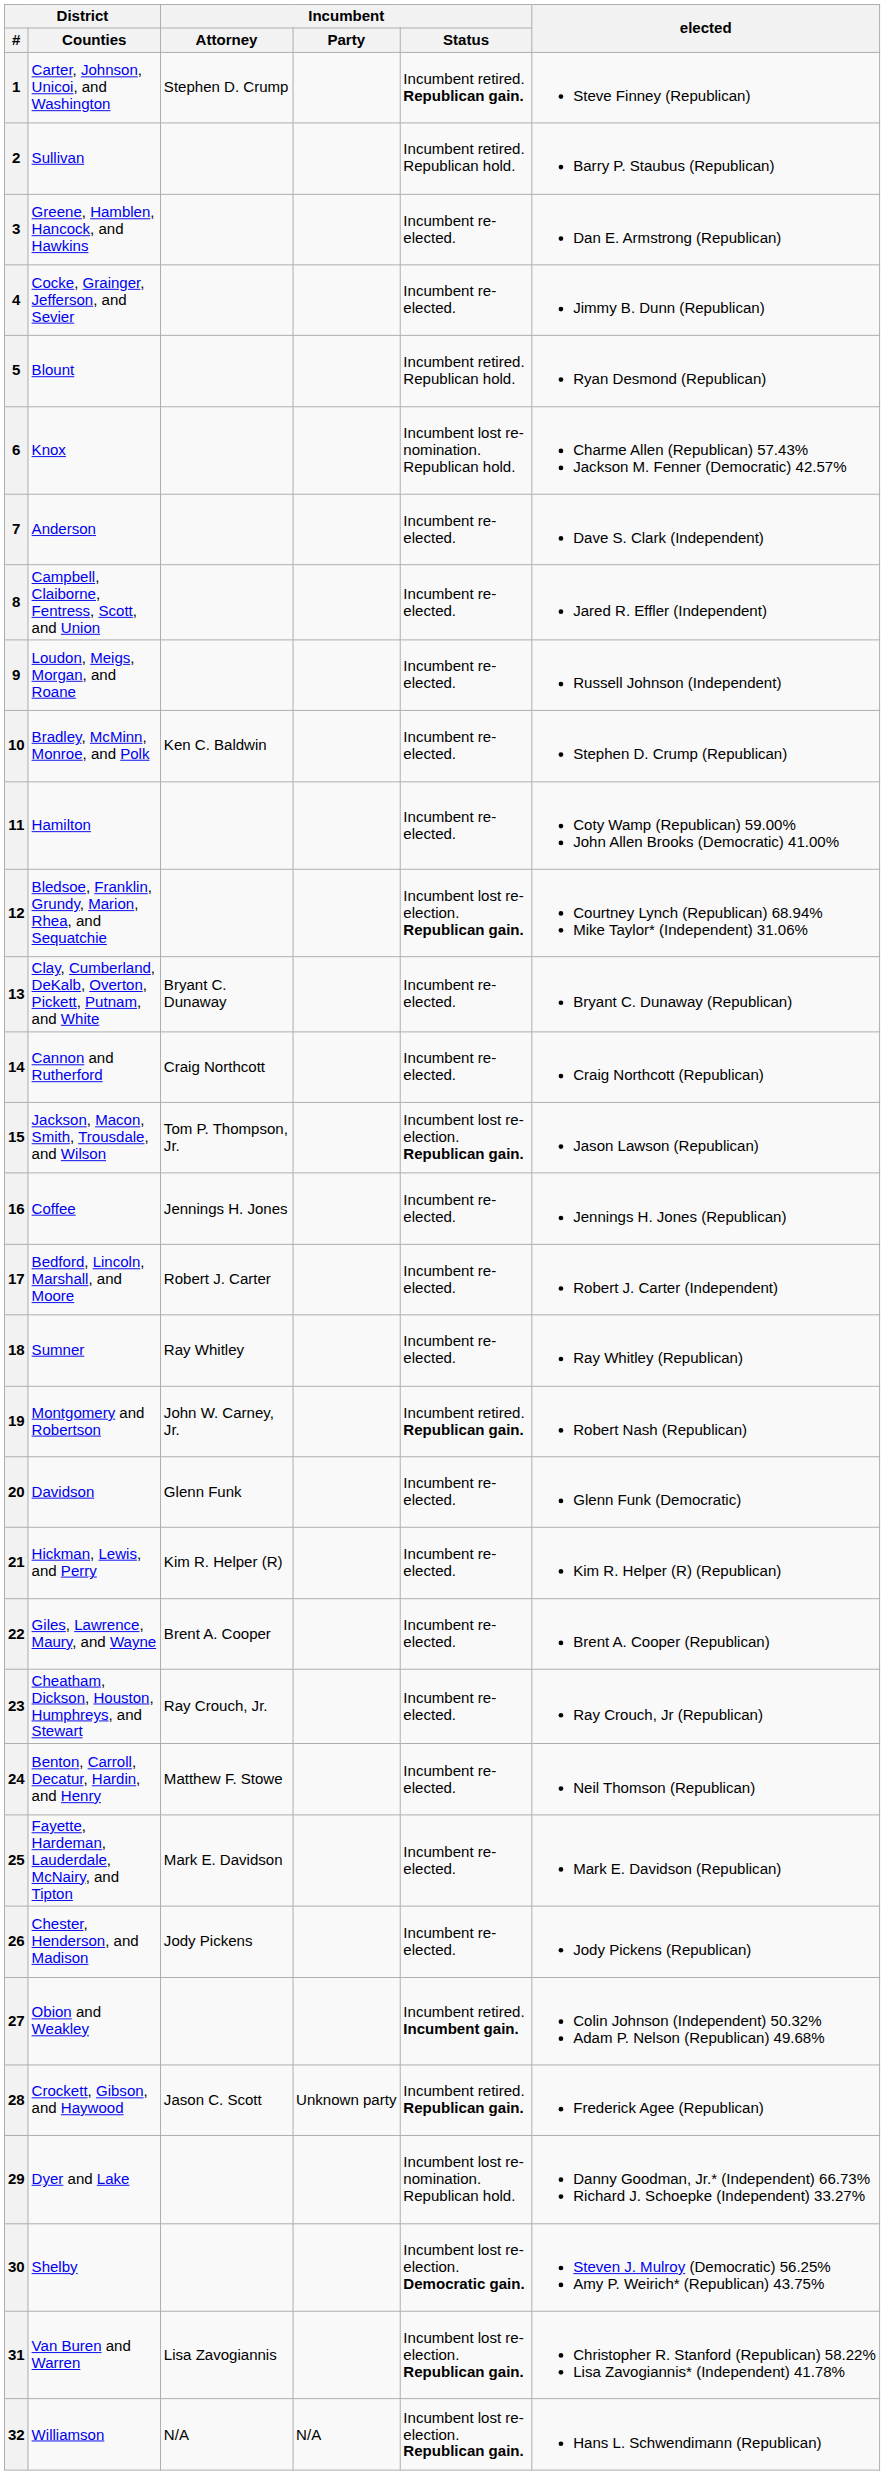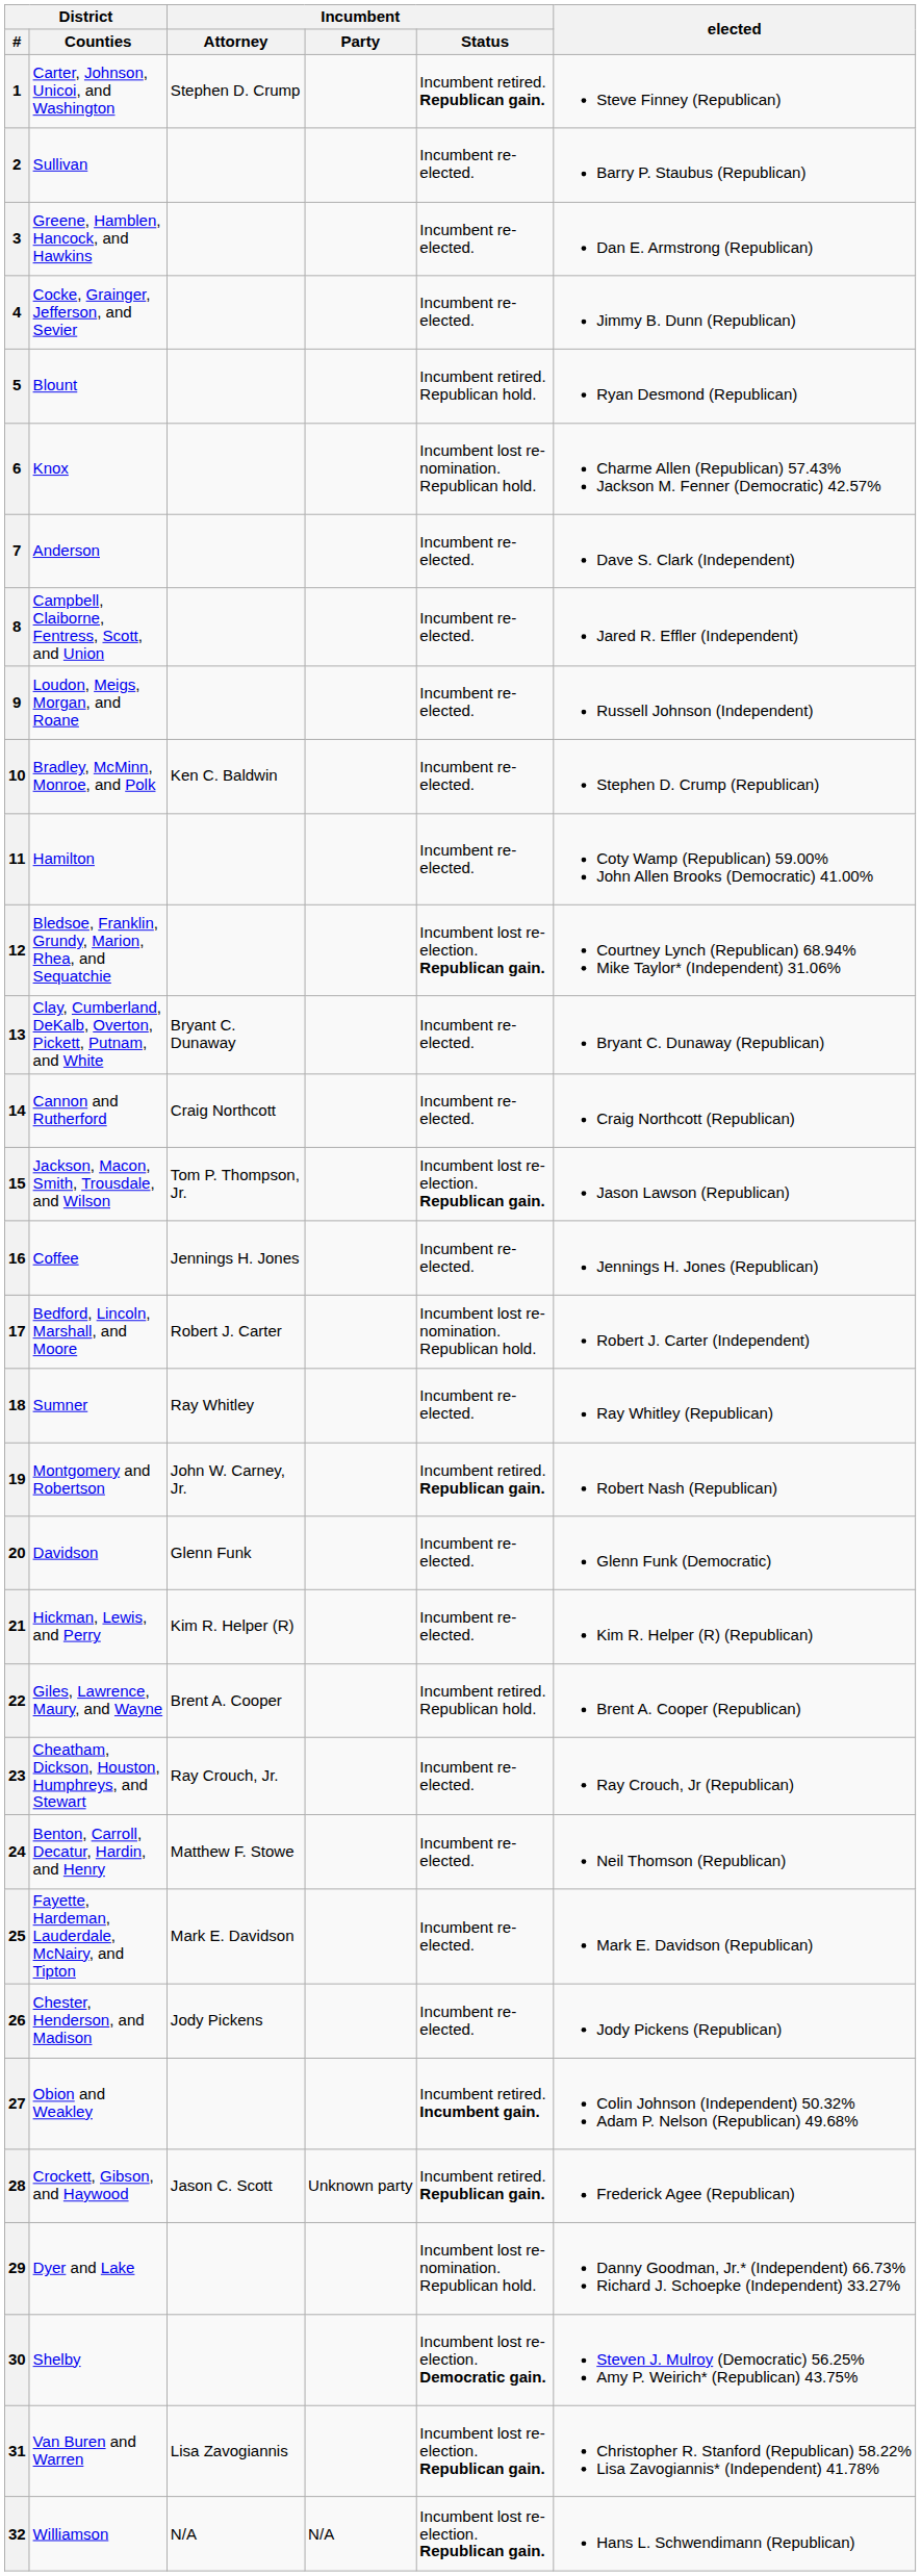 <table class="wikitable sortable collapsible">
 <tr>
 <th colspan=2>District</th>
 <th colspan=3>Incumbent</th>
 <th rowspan=2 class="unsortable">elected</th>
 </tr>
 <tr valign=bottom>
 <th>#</th>
 <th style="width: 100pt;">Counties</th>
 <th style="width: 100pt;">Attorney</th>
 <th>Party</th>
 <th style="width: 100pt;">Status</th>
 </tr>
 <tr>
 <th>1</th>
 <td><a href='#'>Carter</a>, <a href='#'>Johnson</a>, <a href='#'>Unicoi</a>, and <a href='#'>Washington</a></td>
 <td>Stephen D. Crump</td>
 <td></td>
 <td>Incumbent retired. <strong>Republican gain.</strong></td>
 <td nowrap><br><ul><li>Steve Finney (Republican)</li></ul></td>
 </tr>
 <tr>
 <th>2</th>
 <td><a href='#'>Sullivan</a></td>
 <td></td>
 <td></td>
-<td>Incumbent retired.<br>Republican hold.</td>
+<td>Incumbent re-elected.</td>
 <td nowrap><br><ul><li>Barry P. Staubus (Republican)</li></ul></td>
 </tr>
 <tr>
 <th>3</th>
 <td><a href='#'>Greene</a>, <a href='#'>Hamblen</a>, <a href='#'>Hancock</a>, and <a href='#'>Hawkins</a></td>
 <td></td>
 <td></td>
 <td>Incumbent re-elected.</td>
 <td nowrap><br><ul><li>Dan E. Armstrong (Republican)</li></ul></td>
 </tr>
 <tr>
 <th>4</th>
 <td><a href='#'>Cocke</a>, <a href='#'>Grainger</a>, <a href='#'>Jefferson</a>, and <a href='#'>Sevier</a></td>
 <td></td>
 <td></td>
 <td>Incumbent re-elected.</td>
 <td nowrap><br><ul><li>Jimmy B. Dunn (Republican)</li></ul></td>
 </tr>
 <tr>
 <th>5</th>
 <td><a href='#'>Blount</a></td>
 <td></td>
 <td></td>
 <td>Incumbent retired.<br>Republican hold.</td>
 <td nowrap><br><ul><li>Ryan Desmond (Republican)</li></ul></td>
 </tr>
 <tr>
 <th>6</th>
 <td><a href='#'>Knox</a></td>
 <td></td>
 <td></td>
 <td>Incumbent lost re-nomination.<br>Republican hold.</td>
 <td nowrap><br><ul><li>Charme Allen (Republican) 57.43%</li><li>Jackson M. Fenner (Democratic) 42.57%</li></ul></td>
 </tr>
 <tr>
 <th>7</th>
 <td><a href='#'>Anderson</a></td>
 <td></td>
 <td></td>
 <td>Incumbent re-elected.</td>
 <td nowrap><br><ul><li>Dave S. Clark (Independent)</li></ul></td>
 </tr>
 <tr>
 <th>8</th>
 <td><a href='#'>Campbell</a>, <a href='#'>Claiborne</a>, <a href='#'>Fentress</a>, <a href='#'>Scott</a>, and <a href='#'>Union</a></td>
 <td></td>
 <td></td>
 <td>Incumbent re-elected.</td>
 <td nowrap><br><ul><li>Jared R. Effler (Independent)</li></ul></td>
 </tr>
 <tr>
 <th>9</th>
 <td><a href='#'>Loudon</a>, <a href='#'>Meigs</a>, <a href='#'>Morgan</a>, and <a href='#'>Roane</a></td>
 <td></td>
 <td></td>
 <td>Incumbent re-elected.</td>
 <td nowrap><br><ul><li>Russell Johnson (Independent)</li></ul></td>
 </tr>
 <tr>
 <th>10</th>
 <td><a href='#'>Bradley</a>, <a href='#'>McMinn</a>, <a href='#'>Monroe</a>, and <a href='#'>Polk</a></td>
 <td>Ken C. Baldwin</td>
 <td></td>
 <td>Incumbent re-elected.</td>
 <td nowrap><br><ul><li>Stephen D. Crump (Republican)</li></ul></td>
 </tr>
 <tr>
 <th>11</th>
 <td><a href='#'>Hamilton</a></td>
 <td></td>
 <td></td>
 <td>Incumbent re-elected.</td>
 <td nowrap><br><ul><li>Coty Wamp (Republican) 59.00%</li><li>John Allen Brooks (Democratic) 41.00%</li></ul></td>
 </tr>
 <tr>
 <th>12</th>
 <td><a href='#'>Bledsoe</a>, <a href='#'>Franklin</a>, <a href='#'>Grundy</a>, <a href='#'>Marion</a>, <a href='#'>Rhea</a>, and <a href='#'>Sequatchie</a></td>
 <td></td>
 <td></td>
 <td>Incumbent lost re-election. <strong>Republican gain.</strong></td>
 <td nowrap><br><ul><li>Courtney Lynch  (Republican) 68.94%</li><li>Mike Taylor* (Independent) 31.06%</li></ul></td>
 </tr>
 <tr>
 <th>13</th>
 <td><a href='#'>Clay</a>, <a href='#'>Cumberland</a>, <a href='#'>DeKalb</a>, <a href='#'>Overton</a>, <a href='#'>Pickett</a>, <a href='#'>Putnam</a>, and <a href='#'>White</a></td>
 <td>Bryant C. Dunaway</td>
 <td></td>
 <td>Incumbent re-elected.</td>
 <td nowrap><br><ul><li>Bryant C. Dunaway (Republican)</li></ul></td>
 </tr>
 <tr>
 <th>14</th>
 <td><a href='#'>Cannon</a> and <a href='#'>Rutherford</a></td>
 <td>Craig Northcott</td>
 <td></td>
 <td>Incumbent re-elected.</td>
 <td nowrap><br><ul><li>Craig Northcott (Republican)</li></ul></td>
 </tr>
 <tr>
 <th>15</th>
 <td><a href='#'>Jackson</a>, <a href='#'>Macon</a>, <a href='#'>Smith</a>, <a href='#'>Trousdale</a>, and <a href='#'>Wilson</a></td>
 <td>Tom P. Thompson, Jr.</td>
 <td></td>
 <td>Incumbent lost re-election. <strong>Republican gain.</strong></td>
 <td nowrap><br><ul><li>Jason Lawson (Republican)</li></ul></td>
 </tr>
 <tr>
 <th>16</th>
 <td><a href='#'>Coffee</a></td>
 <td>Jennings H. Jones</td>
 <td></td>
 <td>Incumbent re-elected.</td>
 <td nowrap><br><ul><li>Jennings H. Jones (Republican)</li></ul></td>
 </tr>
 <tr>
 <th>17</th>
 <td><a href='#'>Bedford</a>, <a href='#'>Lincoln</a>, <a href='#'>Marshall</a>, and <a href='#'>Moore</a></td>
 <td>Robert J. Carter</td>
 <td></td>
-<td>Incumbent re-elected.</td>
+<td>Incumbent lost re-nomination.<br>Republican hold.</td>
 <td nowrap><br><ul><li>Robert J. Carter (Independent)</li></ul></td>
 </tr>
 <tr>
 <th>18</th>
 <td><a href='#'>Sumner</a></td>
 <td>Ray Whitley</td>
 <td></td>
 <td>Incumbent re-elected.</td>
 <td nowrap><br><ul><li>Ray Whitley (Republican)</li></ul></td>
 </tr>
 <tr>
 <th>19</th>
 <td><a href='#'>Montgomery</a> and <a href='#'>Robertson</a></td>
 <td>John W. Carney, Jr.</td>
 <td></td>
 <td>Incumbent retired.<br><strong>Republican gain.</strong></td>
 <td nowrap><br><ul><li>Robert Nash (Republican)</li></ul></td>
 </tr>
 <tr>
 <th>20</th>
 <td><a href='#'>Davidson</a></td>
 <td>Glenn Funk</td>
 <td></td>
 <td>Incumbent re-elected.</td>
 <td nowrap><br><ul><li>Glenn Funk (Democratic)</li></ul></td>
 </tr>
 <tr>
 <th>21</th>
 <td><a href='#'>Hickman</a>, <a href='#'>Lewis</a>, and <a href='#'>Perry</a></td>
 <td>Kim R. Helper (R)</td>
 <td></td>
 <td>Incumbent re-elected.</td>
 <td nowrap><br><ul><li>Kim R. Helper (R) (Republican)</li></ul></td>
 </tr>
 <tr>
 <th>22</th>
 <td><a href='#'>Giles</a>, <a href='#'>Lawrence</a>, <a href='#'>Maury</a>, and <a href='#'>Wayne</a></td>
 <td>Brent A. Cooper</td>
 <td></td>
-<td>Incumbent re-elected.</td>
+<td>Incumbent retired.<br>Republican hold.</td>
 <td nowrap><br><ul><li>Brent A. Cooper (Republican)</li></ul></td>
 </tr>
 <tr>
 <th>23</th>
 <td><a href='#'>Cheatham</a>, <a href='#'>Dickson</a>, <a href='#'>Houston</a>, <a href='#'>Humphreys</a>, and <a href='#'>Stewart</a></td>
 <td>Ray Crouch, Jr.</td>
 <td></td>
 <td>Incumbent re-elected.</td>
 <td nowrap><br><ul><li>Ray Crouch, Jr (Republican)</li></ul></td>
 </tr>
 <tr>
 <th>24</th>
 <td><a href='#'>Benton</a>, <a href='#'>Carroll</a>, <a href='#'>Decatur</a>, <a href='#'>Hardin</a>, and <a href='#'>Henry</a></td>
 <td>Matthew F. Stowe</td>
 <td></td>
 <td>Incumbent re-elected.</td>
 <td nowrap><br><ul><li>Neil Thomson (Republican)</li></ul></td>
 </tr>
 <tr>
 <th>25</th>
 <td><a href='#'>Fayette</a>, <a href='#'>Hardeman</a>, <a href='#'>Lauderdale</a>, <a href='#'>McNairy</a>, and <a href='#'>Tipton</a></td>
 <td>Mark E. Davidson</td>
 <td></td>
 <td>Incumbent re-elected.</td>
 <td nowrap><br><ul><li>Mark E. Davidson (Republican)</li></ul></td>
 </tr>
 <tr>
 <th>26</th>
 <td><a href='#'>Chester</a>, <a href='#'>Henderson</a>, and <a href='#'>Madison</a></td>
 <td>Jody Pickens</td>
 <td></td>
 <td>Incumbent re-elected.</td>
 <td nowrap><br><ul><li>Jody Pickens (Republican)</li></ul></td>
 </tr>
 <tr>
 <th>27</th>
 <td><a href='#'>Obion</a> and <a href='#'>Weakley</a></td>
 <td></td>
 <td></td>
 <td>Incumbent retired.<br><strong>Incumbent gain.</strong></td>
 <td nowrap><br><ul><li>Colin Johnson (Independent) 50.32%</li><li>Adam P. Nelson (Republican) 49.68%</li></ul></td>
 </tr>
 <tr>
 <th>28</th>
 <td><a href='#'>Crockett</a>, <a href='#'>Gibson</a>, and <a href='#'>Haywood</a></td>
 <td>Jason C. Scott</td>
 <td>Unknown party</td>
 <td>Incumbent retired.<br><strong>Republican gain.</strong></td>
 <td nowrap><br><ul><li>	Frederick Agee (Republican)</li></ul></td>
 </tr>
 <tr>
 <th>29</th>
 <td><a href='#'>Dyer</a> and <a href='#'>Lake</a></td>
 <td></td>
 <td></td>
 <td>Incumbent lost re-nomination.<br>Republican hold.</td>
 <td nowrap><br><ul><li>Danny Goodman, Jr.* (Independent) 66.73%</li><li>Richard J. Schoepke (Independent) 33.27%</li></ul></td>
 </tr>
 <tr>
 <th>30</th>
 <td><a href='#'>Shelby</a></td>
 <td></td>
 <td></td>
 <td>Incumbent lost re-election.<br><strong>Democratic gain.</strong></td>
 <td nowrap><br><ul><li><a href='#'>Steven J. Mulroy</a> (Democratic) 56.25%</li><li>Amy P. Weirich* (Republican) 43.75%</li></ul></td>
 </tr>
 <tr>
 <th>31</th>
 <td><a href='#'>Van Buren</a> and <a href='#'>Warren</a></td>
 <td>Lisa Zavogiannis</td>
 <td></td>
 <td>Incumbent lost re-election.<br><strong>Republican gain.</strong></td>
 <td nowrap><br><ul><li>Christopher R. Stanford (Republican) 58.22%</li><li>Lisa Zavogiannis* (Independent) 41.78%</li></ul></td>
 </tr>
 <tr>
 <th>32</th>
 <td><a href='#'>Williamson</a></td>
 <td>N/A</td>
 <td>N/A</td>
 <td>Incumbent lost re-election. <strong>Republican gain.</strong></td>
 <td nowrap><br><ul><li>Hans L. Schwendimann (Republican)</li></ul></td>
 </tr>
 </table>
